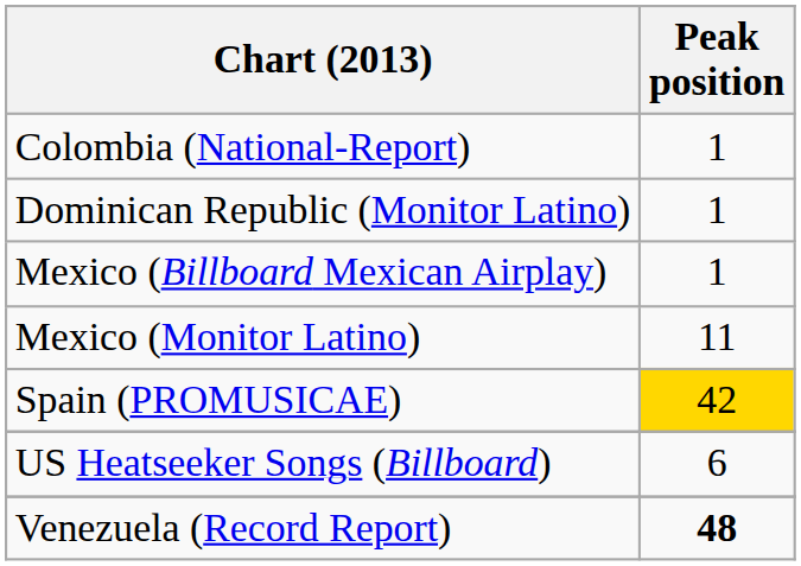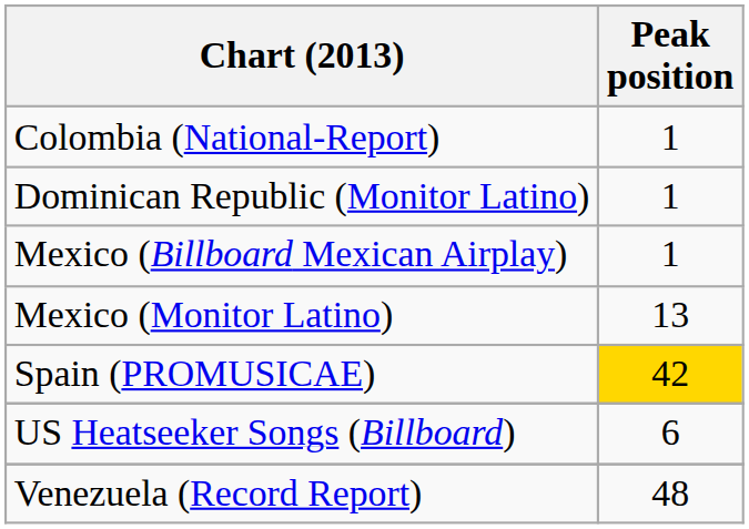 <table class="wikitable sortable">
 <tr>
 <th>Chart (2013)</th>
 <th>Peak<br>position</th>
 </tr>
 <tr>
 <td>Colombia (<a href='#'>National-Report</a>)</td>
 <td align="center">1</td>
 </tr>
 <tr>
 <td>Dominican Republic (<a href='#'>Monitor Latino</a>)</td>
 <td style="text-align:center;">1</td>
 </tr>
 <tr>
 <td>Mexico (<a href='#'><em>Billboard</em> Mexican Airplay</a>)</td>
 <td style="text-align:center;">1</td>
 </tr>
 <tr>
 <td>Mexico (<a href='#'>Monitor Latino</a>)</td>
-<td style="text-align:center;">11</td>
+<td style="text-align:center;">13</td>
 </tr>
 <tr>
 <td>Spain (<a href='#'>PROMUSICAE</a>)</td>
 <td style="background: gold; text-align:center;">42</td>
 </tr>
 <tr>
 </tr>
 <tr>
 <td>US <a href='#'>Heatseeker Songs</a> (<em><a href='#'>Billboard</a></em>)</td>
 <td align=center>6</td>
 </tr>
 <tr>
 </tr>
 <tr>
 </tr>
 <tr>
 </tr>
 <tr>
 </tr>
 <tr>
 <td>Venezuela (<a href='#'>Record Report</a>)</td>
-<td style="text-align:center;"><strong>48</strong></td>
+<td style="text-align:center;">48</td>
 </tr>
 </table>
